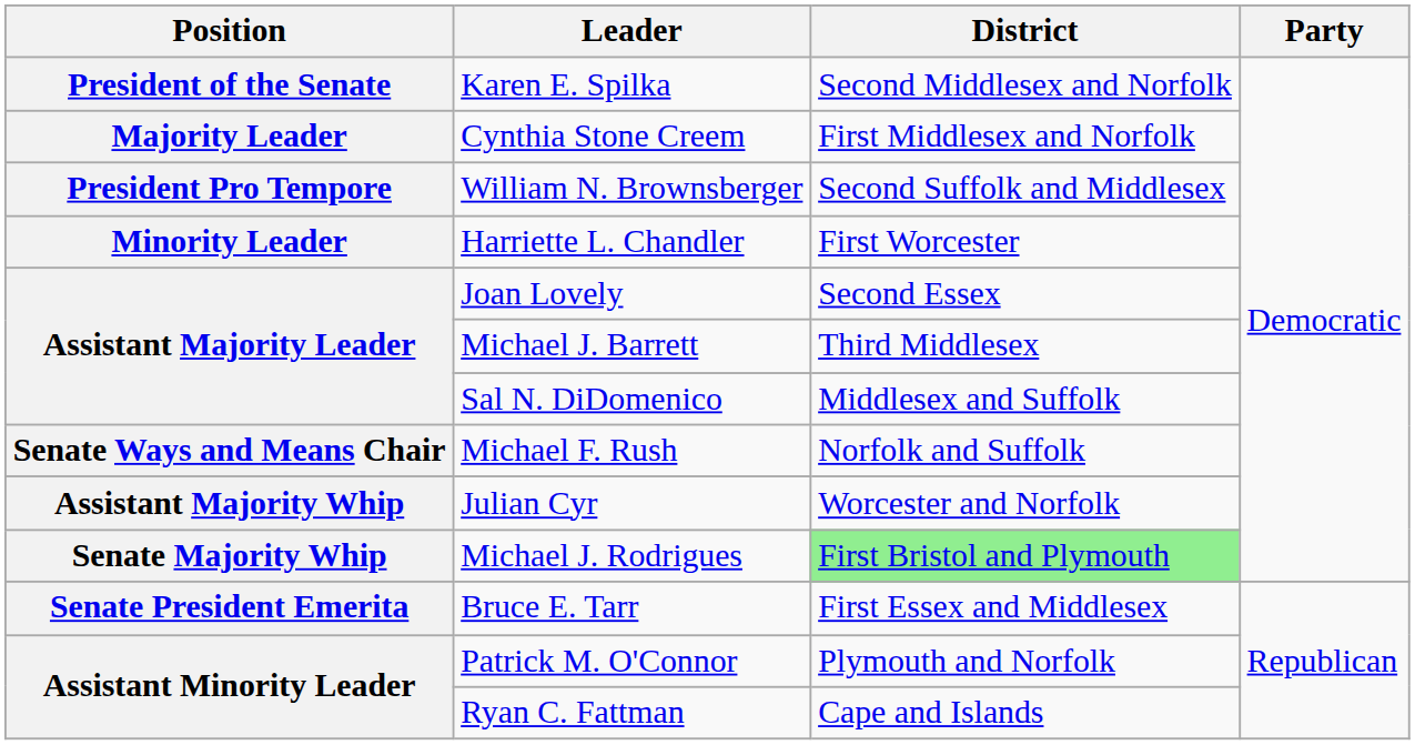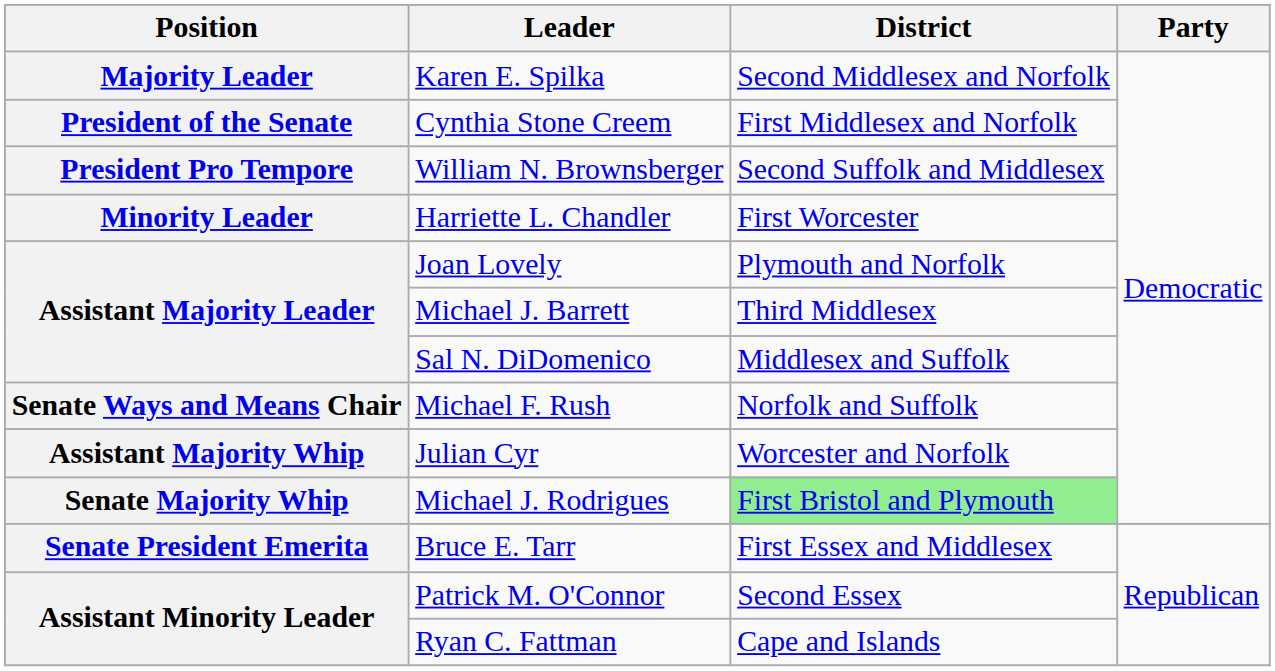 <table class=wikitable>
 <tr>
 <th>Position</th>
 <th>Leader</th>
 <th>District</th>
 <th>Party</th>
 </tr>
 <tr>
-<th><a href='#'>President of the Senate</a></th>
+<th><a href='#'>Majority Leader</a></th>
 <td><a href='#'>Karen E. Spilka</a></td>
 <td><a href='#'>Second Middlesex and Norfolk</a></td>
 <td rowspan="10" ><a href='#'>Democratic</a></td>
 </tr>
 <tr>
-<th><a href='#'>Majority Leader</a></th>
+<th><a href='#'>President of the Senate</a></th>
 <td><a href='#'>Cynthia Stone Creem</a></td>
 <td><a href='#'>First Middlesex and Norfolk</a></td>
 </tr>
 <tr>
 <th><a href='#'>President Pro Tempore</a></th>
 <td><a href='#'>William N. Brownsberger</a></td>
 <td><a href='#'>Second Suffolk and Middlesex</a></td>
 </tr>
 <tr>
 <th><a href='#'>Minority Leader</a></th>
 <td><a href='#'>Harriette L. Chandler</a></td>
 <td><a href='#'>First Worcester</a></td>
 </tr>
 <tr>
 <th rowspan="3">Assistant <a href='#'>Majority Leader</a></th>
 <td><a href='#'>Joan Lovely</a></td>
-<td><a href='#'>Second Essex</a></td>
+<td><a href='#'>Plymouth and Norfolk</a></td>
 </tr>
 <tr>
 <td><a href='#'>Michael J. Barrett</a></td>
 <td><a href='#'>Third Middlesex</a></td>
 </tr>
 <tr>
 <td><a href='#'>Sal N. DiDomenico</a></td>
 <td><a href='#'>Middlesex and Suffolk</a></td>
 </tr>
 <tr>
 <th>Senate <a href='#'>Ways and Means</a> Chair</th>
 <td><a href='#'>Michael F. Rush</a></td>
 <td><a href='#'>Norfolk and Suffolk</a></td>
 </tr>
 <tr>
 <th>Assistant <a href='#'>Majority Whip</a></th>
 <td><a href='#'>Julian Cyr</a></td>
 <td><a href='#'>Worcester and Norfolk</a></td>
 </tr>
 <tr>
 <th>Senate <a href='#'>Majority Whip</a></th>
 <td><a href='#'>Michael J. Rodrigues</a></td>
 <td style="background: lightgreen;"><a href='#'>First Bristol and Plymouth</a></td>
 </tr>
 <tr>
 <th><a href='#'>Senate President Emerita</a></th>
 <td><a href='#'>Bruce E. Tarr</a></td>
 <td><a href='#'>First Essex and Middlesex</a></td>
 <td rowspan="3" ><a href='#'>Republican</a></td>
 </tr>
 <tr>
 <th rowspan="2">Assistant Minority Leader</th>
 <td><a href='#'>Patrick M. O'Connor</a></td>
-<td><a href='#'>Plymouth and Norfolk</a></td>
+<td><a href='#'>Second Essex</a></td>
 </tr>
 <tr>
 <td><a href='#'>Ryan C. Fattman</a></td>
 <td><a href='#'>Cape and Islands</a></td>
 </tr>
 </table>
